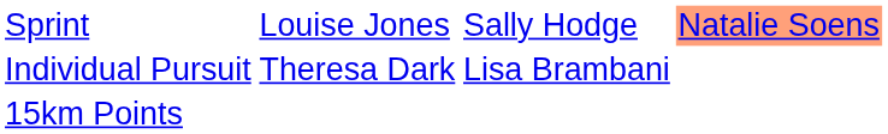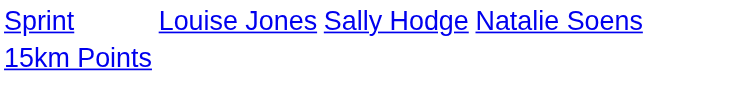 <table>
 <tr style="background:#ccc;">
 </tr>
 <tr>
 <td><a href='#'>Sprint</a></td>
 <td><a href='#'>Louise Jones</a></td>
 <td><a href='#'>Sally Hodge</a></td>
-<td style="background: lightsalmon;"><a href='#'>Natalie Soens</a></td>
-</tr>
-<tr>
-<td><a href='#'>Individual Pursuit</a></td>
-<td><a href='#'>Theresa Dark</a></td>
-<td><a href='#'>Lisa Brambani</a></td>
-<td></td>
+<td><a href='#'>Natalie Soens</a></td>
 </tr>
 <tr>
 <td><a href='#'>15km Points</a></td>
 <td></td>
 <td></td>
 <td></td>
 </tr>
 </table>
